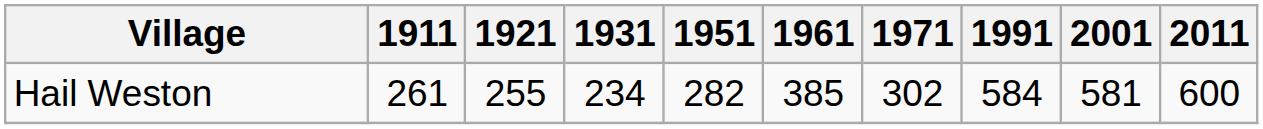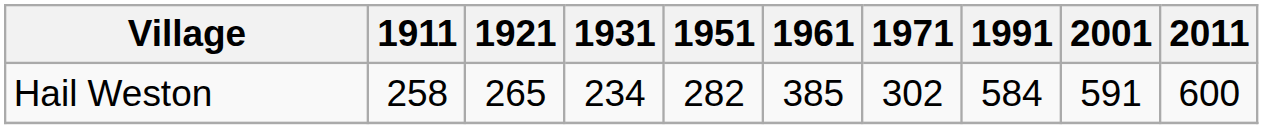 <table class="wikitable" style="text-align:center;">
 <tr>
 <th width="150">Village<br></th>
 <th width="30">1911<br></th>
 <th width="30">1921<br></th>
 <th width="30">1931<br></th>
 <th width="30">1951<br></th>
 <th width="30">1961<br></th>
 <th width="30">1971<br></th>
 <th width="30">1991<br></th>
 <th width="30">2001<br></th>
 <th width="30">2011 <br></th>
 </tr>
 <tr>
 <td align=left>Hail Weston</td>
-<td align="center">261</td>
-<td align="center">255</td>
+<td align="center">258</td>
+<td align="center">265</td>
 <td align="center">234</td>
 <td align="center">282</td>
 <td align="center">385</td>
 <td align="center">302</td>
 <td align="center">584</td>
-<td align="center">581</td>
+<td align="center">591</td>
 <td align="center">600</td>
 </tr>
 <tr>
 </tr>
 </table>
